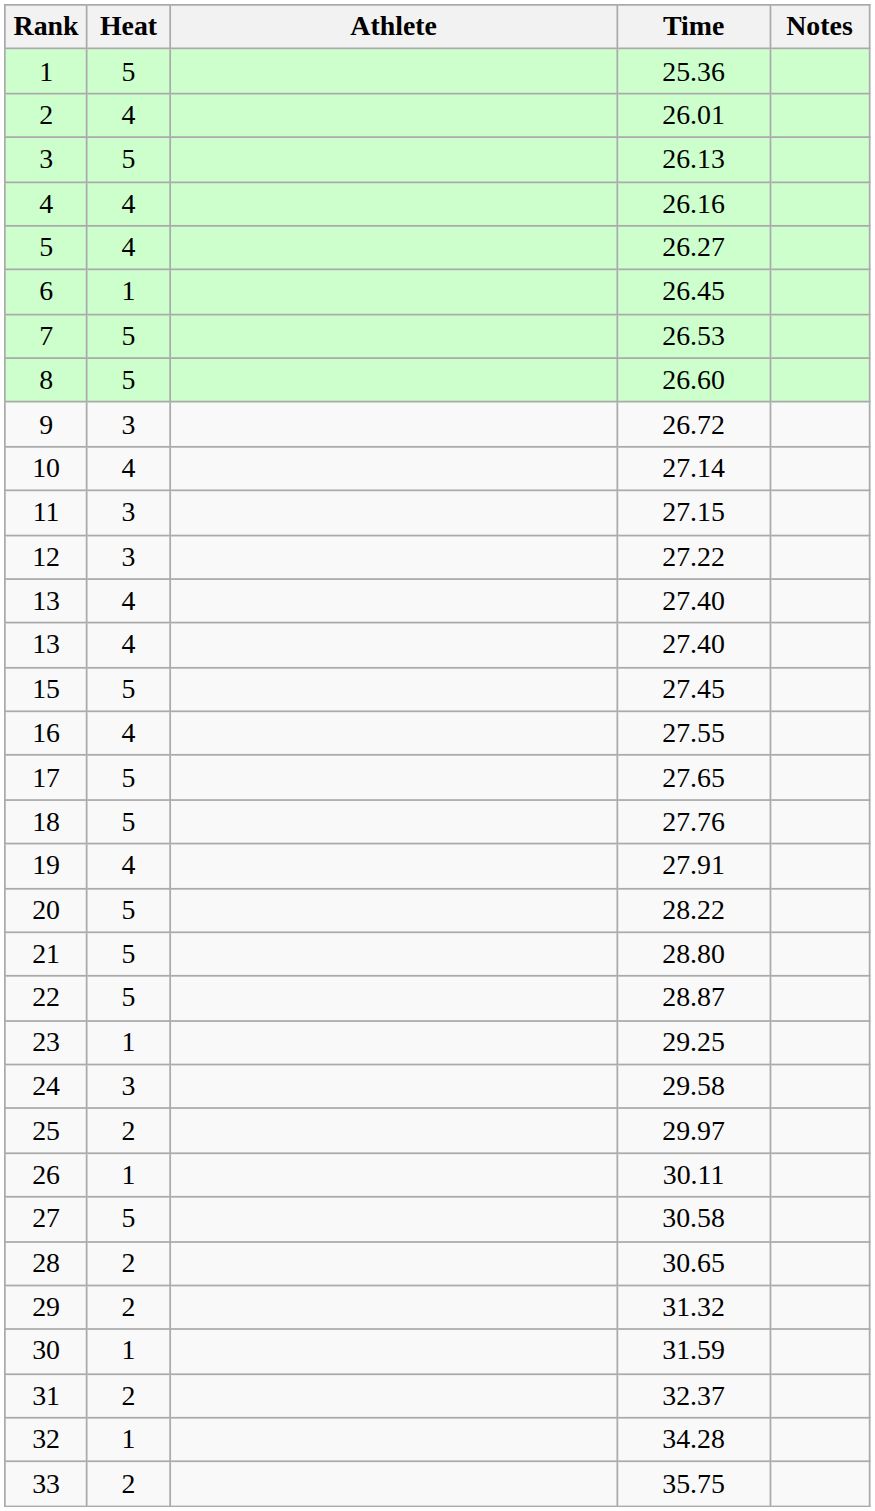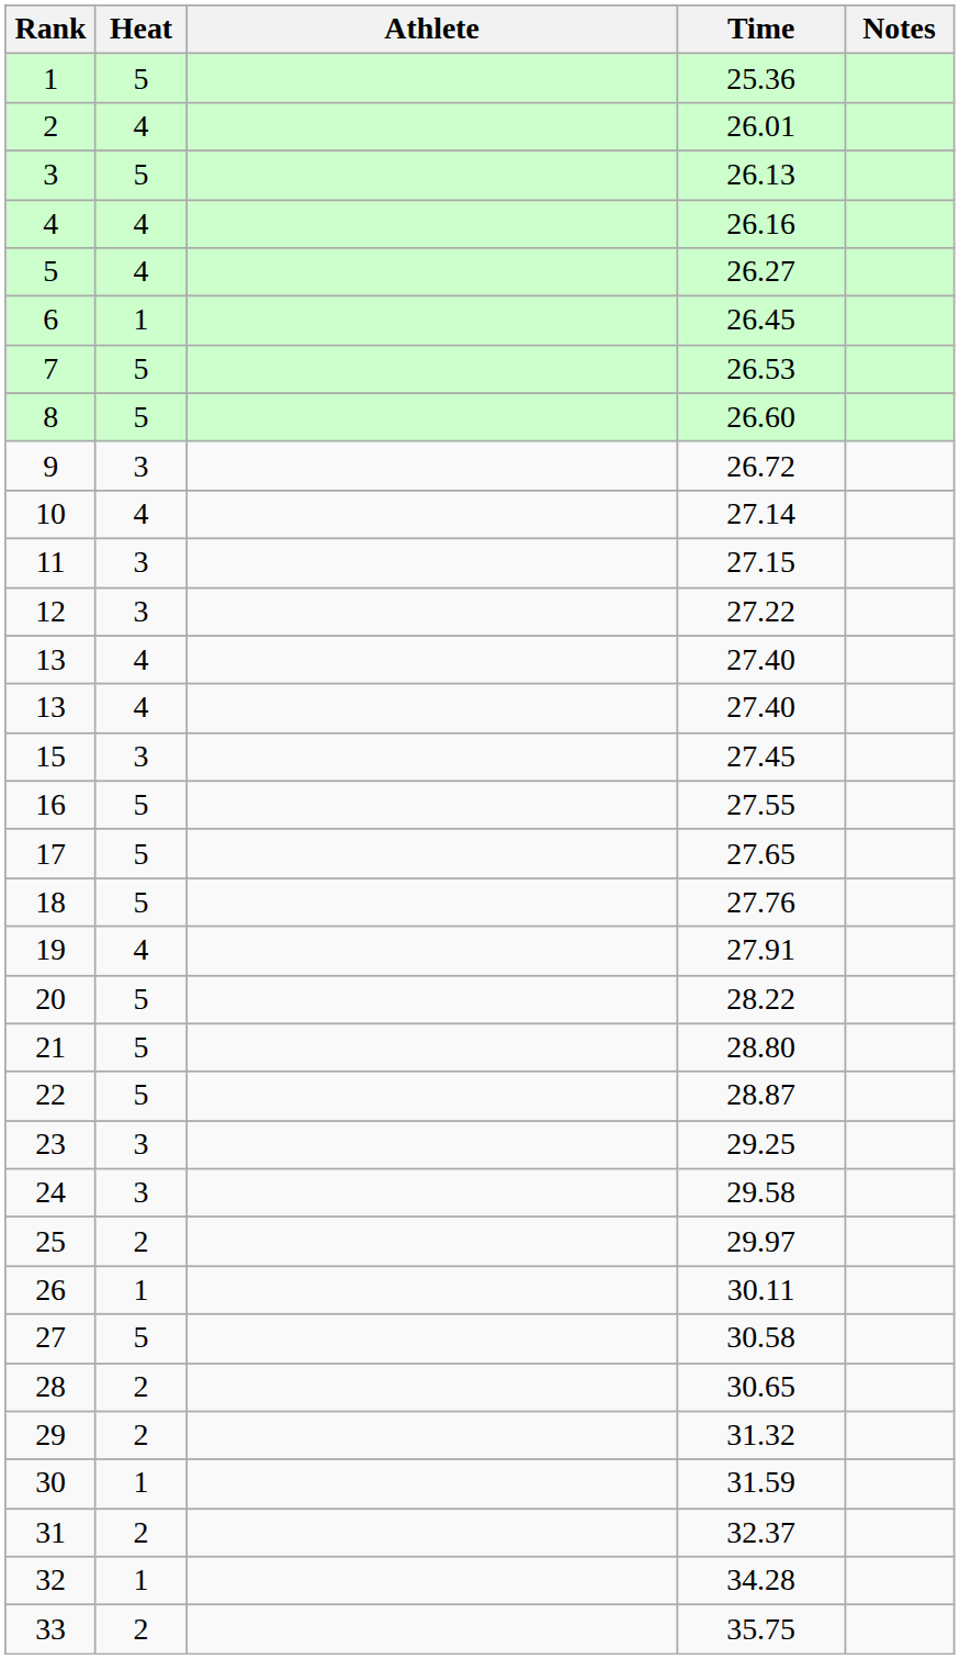 <table class="wikitable" style="text-align:center">
 <tr>
 <th width=40>Rank</th>
 <th width=40>Heat</th>
 <th width=250>Athlete</th>
 <th width=80>Time</th>
 <th width=50>Notes</th>
 </tr>
 <tr bgcolor="ccffcc">
 <td>1</td>
 <td>5</td>
 <td align=left></td>
 <td>25.36</td>
 <td></td>
 </tr>
 <tr bgcolor="ccffcc">
 <td>2</td>
 <td>4</td>
 <td align=left></td>
 <td>26.01</td>
 <td></td>
 </tr>
 <tr bgcolor="ccffcc">
 <td>3</td>
 <td>5</td>
 <td align=left></td>
 <td>26.13</td>
 <td></td>
 </tr>
 <tr bgcolor="ccffcc">
 <td>4</td>
 <td>4</td>
 <td align=left></td>
 <td>26.16</td>
 <td></td>
 </tr>
 <tr bgcolor="ccffcc">
 <td>5</td>
 <td>4</td>
 <td align=left></td>
 <td>26.27</td>
 <td></td>
 </tr>
 <tr bgcolor="ccffcc">
 <td>6</td>
 <td>1</td>
 <td align=left></td>
 <td>26.45</td>
 <td></td>
 </tr>
 <tr bgcolor="ccffcc">
 <td>7</td>
 <td>5</td>
 <td align=left></td>
 <td>26.53</td>
 <td></td>
 </tr>
 <tr bgcolor="ccffcc">
 <td>8</td>
 <td>5</td>
 <td align=left></td>
 <td>26.60</td>
 <td></td>
 </tr>
 <tr>
 <td>9</td>
 <td>3</td>
 <td align=left></td>
 <td>26.72</td>
 <td></td>
 </tr>
 <tr>
 <td>10</td>
 <td>4</td>
 <td align=left></td>
 <td>27.14</td>
 <td></td>
 </tr>
 <tr>
 <td>11</td>
 <td>3</td>
 <td align=left></td>
 <td>27.15</td>
 <td></td>
 </tr>
 <tr>
 <td>12</td>
 <td>3</td>
 <td align=left></td>
 <td>27.22</td>
 <td></td>
 </tr>
 <tr>
 <td>13</td>
 <td>4</td>
 <td align=left></td>
 <td>27.40</td>
 <td></td>
 </tr>
 <tr>
 <td>13</td>
 <td>4</td>
 <td align=left></td>
 <td>27.40</td>
 <td></td>
 </tr>
 <tr>
 <td>15</td>
-<td>5</td>
+<td>3</td>
 <td align=left></td>
 <td>27.45</td>
 <td></td>
 </tr>
 <tr>
 <td>16</td>
-<td>4</td>
+<td>5</td>
 <td align=left></td>
 <td>27.55</td>
 <td></td>
 </tr>
 <tr>
 <td>17</td>
 <td>5</td>
 <td align=left></td>
 <td>27.65</td>
 <td></td>
 </tr>
 <tr>
 <td>18</td>
 <td>5</td>
 <td align=left></td>
 <td>27.76</td>
 <td></td>
 </tr>
 <tr>
 <td>19</td>
 <td>4</td>
 <td align=left></td>
 <td>27.91</td>
 <td></td>
 </tr>
 <tr>
 <td>20</td>
 <td>5</td>
 <td align=left></td>
 <td>28.22</td>
 <td></td>
 </tr>
 <tr>
 <td>21</td>
 <td>5</td>
 <td align=left></td>
 <td>28.80</td>
 <td></td>
 </tr>
 <tr>
 <td>22</td>
 <td>5</td>
 <td align=left></td>
 <td>28.87</td>
 <td></td>
 </tr>
 <tr>
 <td>23</td>
-<td>1</td>
+<td>3</td>
 <td align=left></td>
 <td>29.25</td>
 <td></td>
 </tr>
 <tr>
 <td>24</td>
 <td>3</td>
 <td align=left></td>
 <td>29.58</td>
 <td></td>
 </tr>
 <tr>
 <td>25</td>
 <td>2</td>
 <td align=left></td>
 <td>29.97</td>
 <td></td>
 </tr>
 <tr>
 <td>26</td>
 <td>1</td>
 <td align=left></td>
 <td>30.11</td>
 <td></td>
 </tr>
 <tr>
 <td>27</td>
 <td>5</td>
 <td align=left></td>
 <td>30.58</td>
 <td></td>
 </tr>
 <tr>
 <td>28</td>
 <td>2</td>
 <td align=left></td>
 <td>30.65</td>
 <td></td>
 </tr>
 <tr>
 <td>29</td>
 <td>2</td>
 <td align=left></td>
 <td>31.32</td>
 <td></td>
 </tr>
 <tr>
 <td>30</td>
 <td>1</td>
 <td align=left></td>
 <td>31.59</td>
 <td></td>
 </tr>
 <tr>
 <td>31</td>
 <td>2</td>
 <td align=left></td>
 <td>32.37</td>
 <td></td>
 </tr>
 <tr>
 <td>32</td>
 <td>1</td>
 <td align=left></td>
 <td>34.28</td>
 <td></td>
 </tr>
 <tr>
 <td>33</td>
 <td>2</td>
 <td align=left></td>
 <td>35.75</td>
 <td></td>
 </tr>
 </table>
